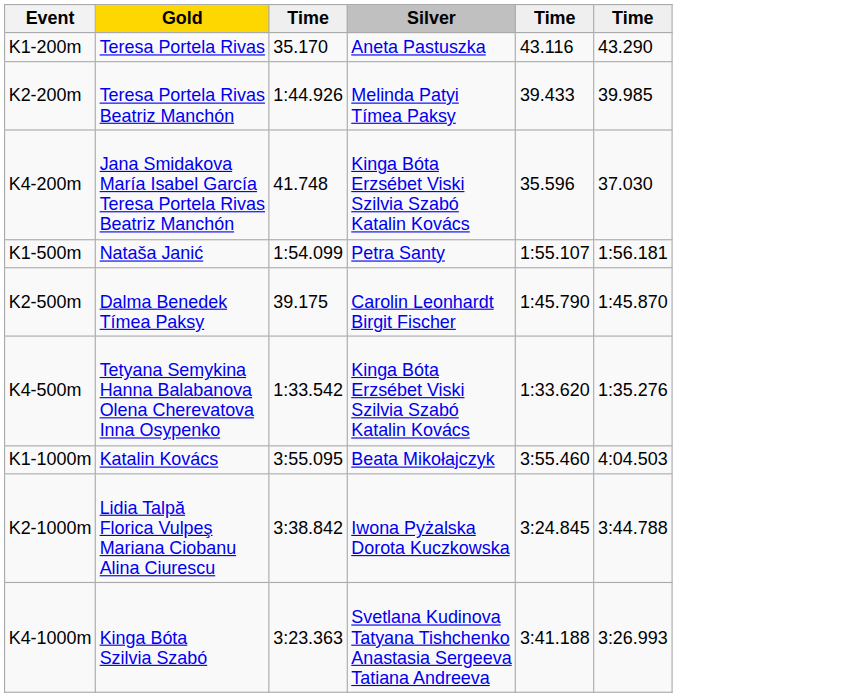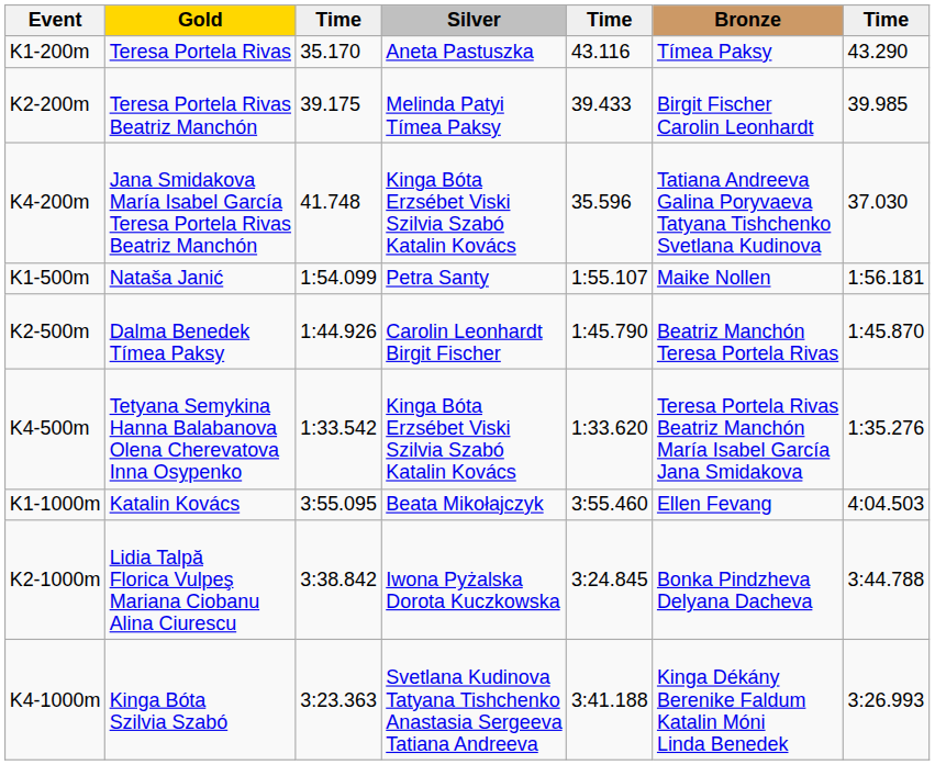 <table class="wikitable">
 <tr>
 <th>Event</th>
 <td align=center bgcolor="gold"><strong>Gold</strong></td>
 <td align=center bgcolor="EFEFEF"><strong>Time</strong></td>
 <td align=center bgcolor="silver"><strong>Silver</strong></td>
 <td align=center bgcolor="EFEFEF"><strong>Time</strong></td>
+<td align=center bgcolor="CC9966"><strong>Bronze</strong></td>
 <td align=center bgcolor="EFEFEF"><strong>Time</strong></td>
 </tr>
 <tr>
 <td>K1-200m</td>
 <td> <a href='#'>Teresa Portela Rivas</a></td>
 <td>35.170</td>
 <td> <a href='#'>Aneta Pastuszka</a></td>
 <td>43.116</td>
+<td> <a href='#'>Tímea Paksy</a></td>
 <td>43.290</td>
 </tr>
 <tr>
 <td>K2-200m</td>
 <td><br><a href='#'>Teresa Portela Rivas</a><br><a href='#'>Beatriz Manchón</a></td>
-<td>1:44.926</td>
+<td>39.175</td>
 <td><br><a href='#'>Melinda Patyi</a><br><a href='#'>Tímea Paksy</a></td>
 <td>39.433</td>
+<td><br><a href='#'>Birgit Fischer</a><br><a href='#'>Carolin Leonhardt</a></td>
 <td>39.985</td>
 </tr>
 <tr>
 <td>K4-200m</td>
 <td><br><a href='#'>Jana Smidakova</a><br><a href='#'>María Isabel García</a><br><a href='#'>Teresa Portela Rivas</a><br><a href='#'>Beatriz Manchón</a></td>
 <td>41.748</td>
 <td><br><a href='#'>Kinga Bóta</a><br><a href='#'>Erzsébet Viski</a><br><a href='#'>Szilvia Szabó</a><br><a href='#'>Katalin Kovács</a></td>
 <td>35.596</td>
+<td><br><a href='#'>Tatiana Andreeva</a><br><a href='#'>Galina Poryvaeva</a><br><a href='#'>Tatyana Tishchenko</a><br><a href='#'>Svetlana Kudinova</a></td>
 <td>37.030</td>
 </tr>
 <tr>
 <td>K1-500m</td>
 <td> <a href='#'>Nataša Janić</a></td>
 <td>1:54.099</td>
 <td> <a href='#'>Petra Santy</a></td>
 <td>1:55.107</td>
+<td> <a href='#'>Maike Nollen</a></td>
 <td>1:56.181</td>
 </tr>
 <tr>
 <td>K2-500m</td>
 <td><br><a href='#'>Dalma Benedek</a><br><a href='#'>Tímea Paksy</a></td>
-<td>39.175</td>
+<td>1:44.926</td>
 <td><br><a href='#'>Carolin Leonhardt</a><br><a href='#'>Birgit Fischer</a></td>
 <td>1:45.790</td>
+<td><br><a href='#'>Beatriz Manchón</a><br><a href='#'>Teresa Portela Rivas</a></td>
 <td>1:45.870</td>
 </tr>
 <tr>
 <td>K4-500m</td>
 <td><br><a href='#'>Tetyana Semykina</a><br><a href='#'>Hanna Balabanova</a><br><a href='#'>Olena Cherevatova</a><br><a href='#'>Inna Osypenko</a></td>
 <td>1:33.542</td>
 <td><br><a href='#'>Kinga Bóta</a><br><a href='#'>Erzsébet Viski</a><br><a href='#'>Szilvia Szabó</a><br><a href='#'>Katalin Kovács</a></td>
 <td>1:33.620</td>
+<td><br><a href='#'>Teresa Portela Rivas</a><br><a href='#'>Beatriz Manchón</a><br><a href='#'>María Isabel García</a><br><a href='#'>Jana Smidakova</a></td>
 <td>1:35.276</td>
 </tr>
 <tr>
 <td>K1-1000m</td>
 <td> <a href='#'>Katalin Kovács</a></td>
 <td>3:55.095</td>
 <td> <a href='#'>Beata Mikołajczyk</a></td>
 <td>3:55.460</td>
+<td> <a href='#'>Ellen Fevang</a></td>
 <td>4:04.503</td>
 </tr>
 <tr>
 <td>K2-1000m</td>
 <td><br><a href='#'>Lidia Talpă</a><br><a href='#'>Florica Vulpeş</a><br><a href='#'>Mariana Ciobanu</a><br><a href='#'>Alina Ciurescu</a></td>
 <td>3:38.842</td>
 <td><br><a href='#'>Iwona Pyżalska</a><br><a href='#'>Dorota Kuczkowska</a></td>
 <td>3:24.845</td>
+<td><br><a href='#'>Bonka Pindzheva</a><br><a href='#'>Delyana Dacheva</a></td>
 <td>3:44.788</td>
 </tr>
 <tr>
 <td>K4-1000m</td>
 <td><br><a href='#'>Kinga Bóta</a><br><a href='#'>Szilvia Szabó</a></td>
 <td>3:23.363</td>
 <td><br><a href='#'>Svetlana Kudinova</a><br><a href='#'>Tatyana Tishchenko</a><br><a href='#'>Anastasia Sergeeva</a><br><a href='#'>Tatiana Andreeva</a></td>
 <td>3:41.188</td>
+<td><br><a href='#'>Kinga Dékány</a><br><a href='#'>Berenike Faldum</a><br><a href='#'>Katalin Móni</a><br><a href='#'>Linda Benedek</a></td>
 <td>3:26.993</td>
 </tr>
 </table>
